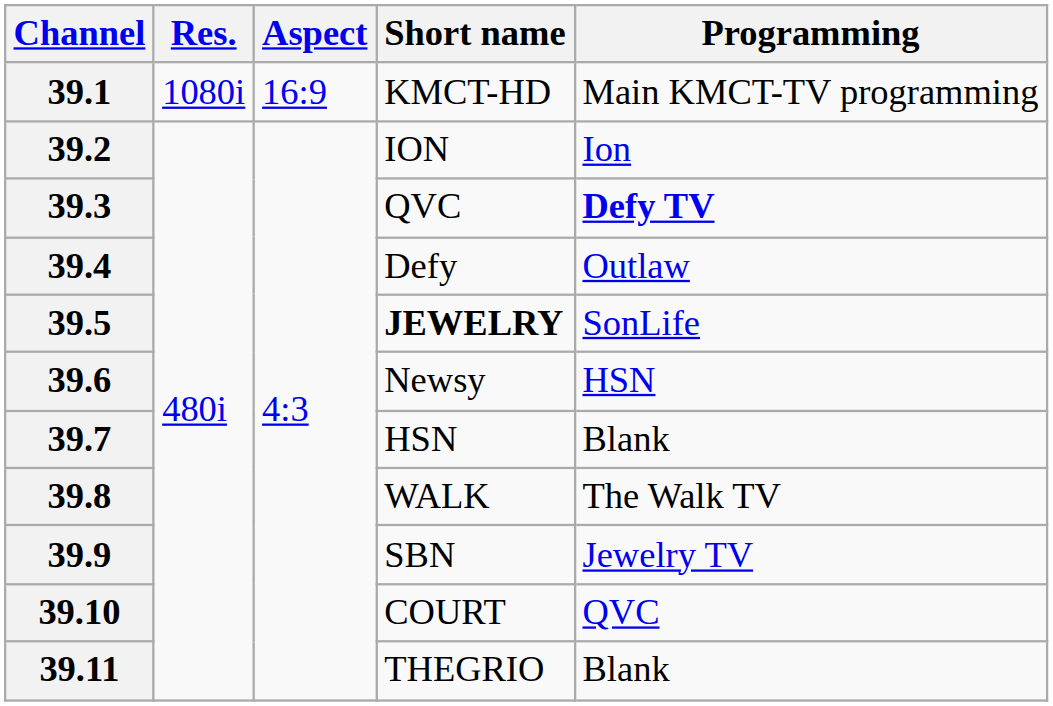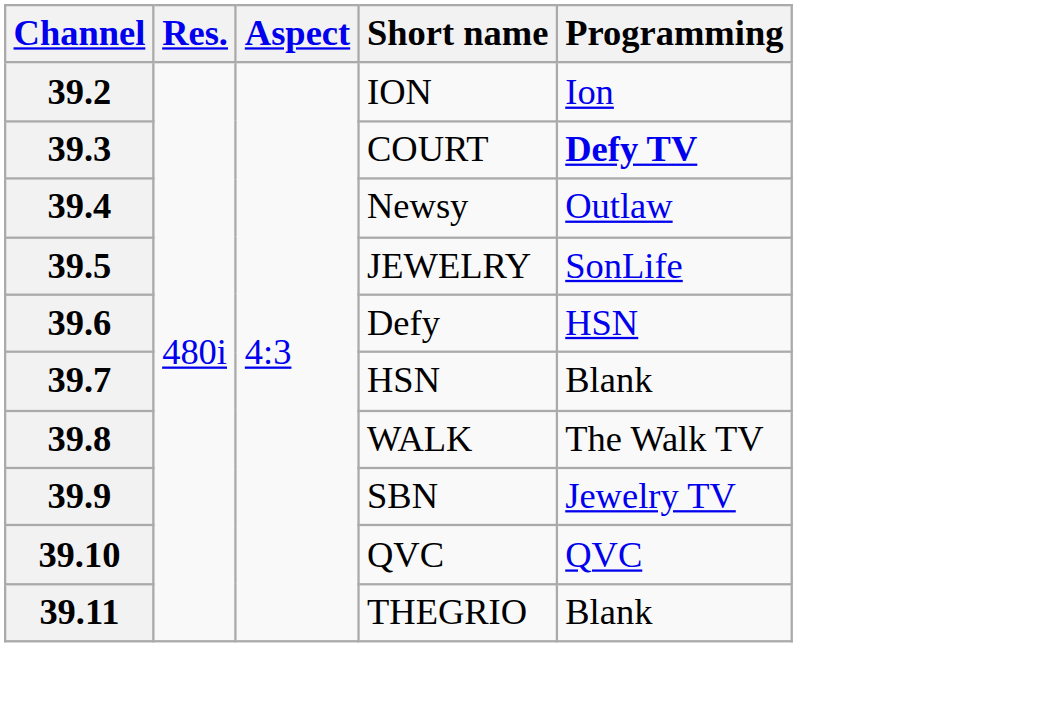 <table class="wikitable">
 <tr>
 <th scope = "col"><a href='#'>Channel</a></th>
 <th scope = "col"><a href='#'>Res.</a></th>
 <th scope = "col"><a href='#'>Aspect</a></th>
 <th scope = "col">Short name</th>
 <th scope = "col">Programming</th>
-</tr>
-<tr>
-<th scope = "row">39.1</th>
-<td><a href='#'>1080i</a></td>
-<td><a href='#'>16:9</a></td>
-<td>KMCT-HD</td>
-<td>Main KMCT-TV programming</td>
 </tr>
 <tr>
 <th scope = "row">39.2</th>
 <td rowspan="10"><a href='#'>480i</a></td>
 <td rowspan="10"><a href='#'>4:3</a></td>
 <td>ION</td>
 <td><a href='#'>Ion</a></td>
 </tr>
 <tr>
 <th scope = "row">39.3</th>
-<td>QVC</td>
+<td>COURT</td>
 <td><strong><a href='#'>Defy TV</a></strong></td>
 </tr>
 <tr>
 <th scope = "row">39.4</th>
-<td>Defy</td>
+<td>Newsy</td>
 <td><a href='#'>Outlaw</a></td>
 </tr>
 <tr>
 <th scope = "row">39.5</th>
-<td><strong>JEWELRY</strong></td>
+<td>JEWELRY</td>
 <td><a href='#'>SonLife</a></td>
 </tr>
 <tr>
 <th scope = "row">39.6</th>
-<td>Newsy</td>
+<td>Defy</td>
 <td><a href='#'>HSN</a></td>
 </tr>
 <tr>
 <th scope = "row">39.7</th>
 <td>HSN</td>
 <td>Blank</td>
 </tr>
 <tr>
 <th scope = "row">39.8</th>
 <td>WALK</td>
 <td>The Walk TV</td>
 </tr>
 <tr>
 <th scope = "row">39.9</th>
 <td>SBN</td>
 <td><a href='#'>Jewelry TV</a></td>
 </tr>
 <tr>
 <th scope = "row">39.10</th>
-<td>COURT</td>
+<td>QVC</td>
 <td><a href='#'>QVC</a></td>
 </tr>
 <tr>
 <th scope = "row">39.11</th>
 <td>THEGRIO</td>
 <td>Blank</td>
 </tr>
 </table>
